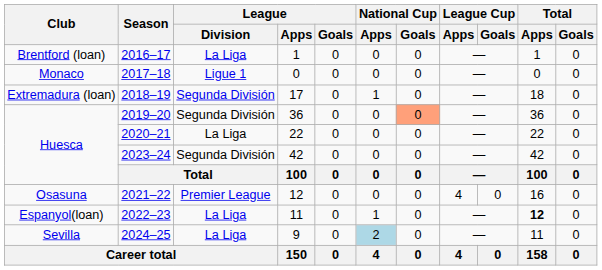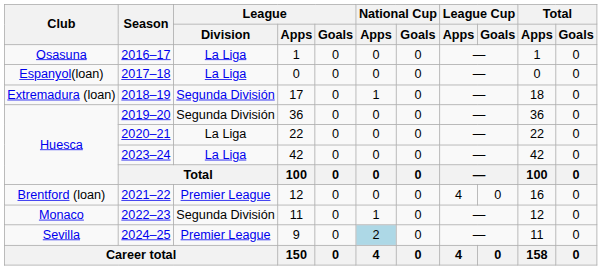 <table class="wikitable" style="text-align:center">
 <tr>
 <th rowspan="2">Club</th>
 <th rowspan="2">Season</th>
 <th colspan="3">League</th>
 <th colspan="2">National Cup</th>
 <th colspan="2">League Cup</th>
 <th colspan="2">Total</th>
 </tr>
 <tr>
 <th>Division</th>
 <th>Apps</th>
 <th>Goals</th>
 <th>Apps</th>
 <th>Goals</th>
 <th>Apps</th>
 <th>Goals</th>
 <th>Apps</th>
 <th>Goals</th>
 </tr>
 <tr>
-<td><a href='#'>Brentford</a> (loan)</td>
+<td><a href='#'>Osasuna</a></td>
 <td><a href='#'>2016–17</a></td>
 <td><a href='#'>La Liga</a></td>
 <td>1</td>
 <td>0</td>
 <td>0</td>
 <td>0</td>
 <td colspan="2">―</td>
 <td>1</td>
 <td>0</td>
 </tr>
 <tr>
-<td><a href='#'>Monaco</a></td>
+<td><a href='#'>Espanyol</a>(loan)</td>
 <td><a href='#'>2017–18</a></td>
-<td><a href='#'>Ligue 1</a></td>
+<td><a href='#'>La Liga</a></td>
 <td>0</td>
 <td>0</td>
 <td>0</td>
 <td>0</td>
 <td colspan="2">―</td>
 <td>0</td>
 <td>0</td>
 </tr>
 <tr>
 <td><a href='#'>Extremadura</a> (loan)</td>
 <td><a href='#'>2018–19</a></td>
 <td><a href='#'>Segunda División</a></td>
 <td>17</td>
 <td>0</td>
 <td>1</td>
 <td>0</td>
 <td colspan="2">―</td>
 <td>18</td>
 <td>0</td>
 </tr>
 <tr>
 <td rowspan="4"><a href='#'>Huesca</a></td>
 <td><a href='#'>2019–20</a></td>
 <td>Segunda División</td>
 <td>36</td>
 <td>0</td>
 <td>0</td>
-<td style="background: lightsalmon;">0</td>
+<td>0</td>
 <td colspan="2">―</td>
 <td>36</td>
 <td>0</td>
 </tr>
 <tr>
 <td><a href='#'>2020–21</a></td>
 <td>La Liga</td>
 <td>22</td>
 <td>0</td>
 <td>0</td>
 <td>0</td>
 <td colspan="2">―</td>
 <td>22</td>
 <td>0</td>
 </tr>
 <tr>
 <td><a href='#'>2023–24</a></td>
-<td>Segunda División</td>
+<td><a href='#'>La Liga</a></td>
 <td>42</td>
 <td>0</td>
 <td>0</td>
 <td>0</td>
 <td colspan="2">―</td>
 <td>42</td>
 <td>0</td>
 </tr>
 <tr>
 <th colspan="2">Total</th>
 <th>100</th>
 <th>0</th>
 <th>0</th>
 <th>0</th>
 <th colspan="2">―</th>
 <th>100</th>
 <th>0</th>
 </tr>
 <tr>
-<td><a href='#'>Osasuna</a></td>
+<td><a href='#'>Brentford</a> (loan)</td>
 <td><a href='#'>2021–22</a></td>
 <td><a href='#'>Premier League</a></td>
 <td>12</td>
 <td>0</td>
 <td>0</td>
 <td>0</td>
 <td>4</td>
 <td>0</td>
 <td>16</td>
 <td>0</td>
 </tr>
 <tr>
-<td><a href='#'>Espanyol</a>(loan)</td>
+<td><a href='#'>Monaco</a></td>
 <td><a href='#'>2022–23</a></td>
-<td><a href='#'>La Liga</a></td>
+<td>Segunda División</td>
 <td>11</td>
 <td>0</td>
 <td>1</td>
 <td>0</td>
 <td colspan="2">―</td>
-<td><strong>12</strong></td>
+<td>12</td>
 <td>0</td>
 </tr>
 <tr>
 <td><a href='#'>Sevilla</a></td>
 <td><a href='#'>2024–25</a></td>
-<td><a href='#'>La Liga</a></td>
+<td><a href='#'>Premier League</a></td>
 <td>9</td>
 <td>0</td>
 <td style="background: lightblue;">2</td>
 <td>0</td>
 <td colspan="2">―</td>
 <td>11</td>
 <td>0</td>
 </tr>
 <tr>
 <th colspan="3">Career total</th>
 <th>150</th>
 <th>0</th>
 <th>4</th>
 <th>0</th>
 <th>4</th>
 <th>0</th>
 <th>158</th>
 <th>0</th>
 </tr>
 </table>
